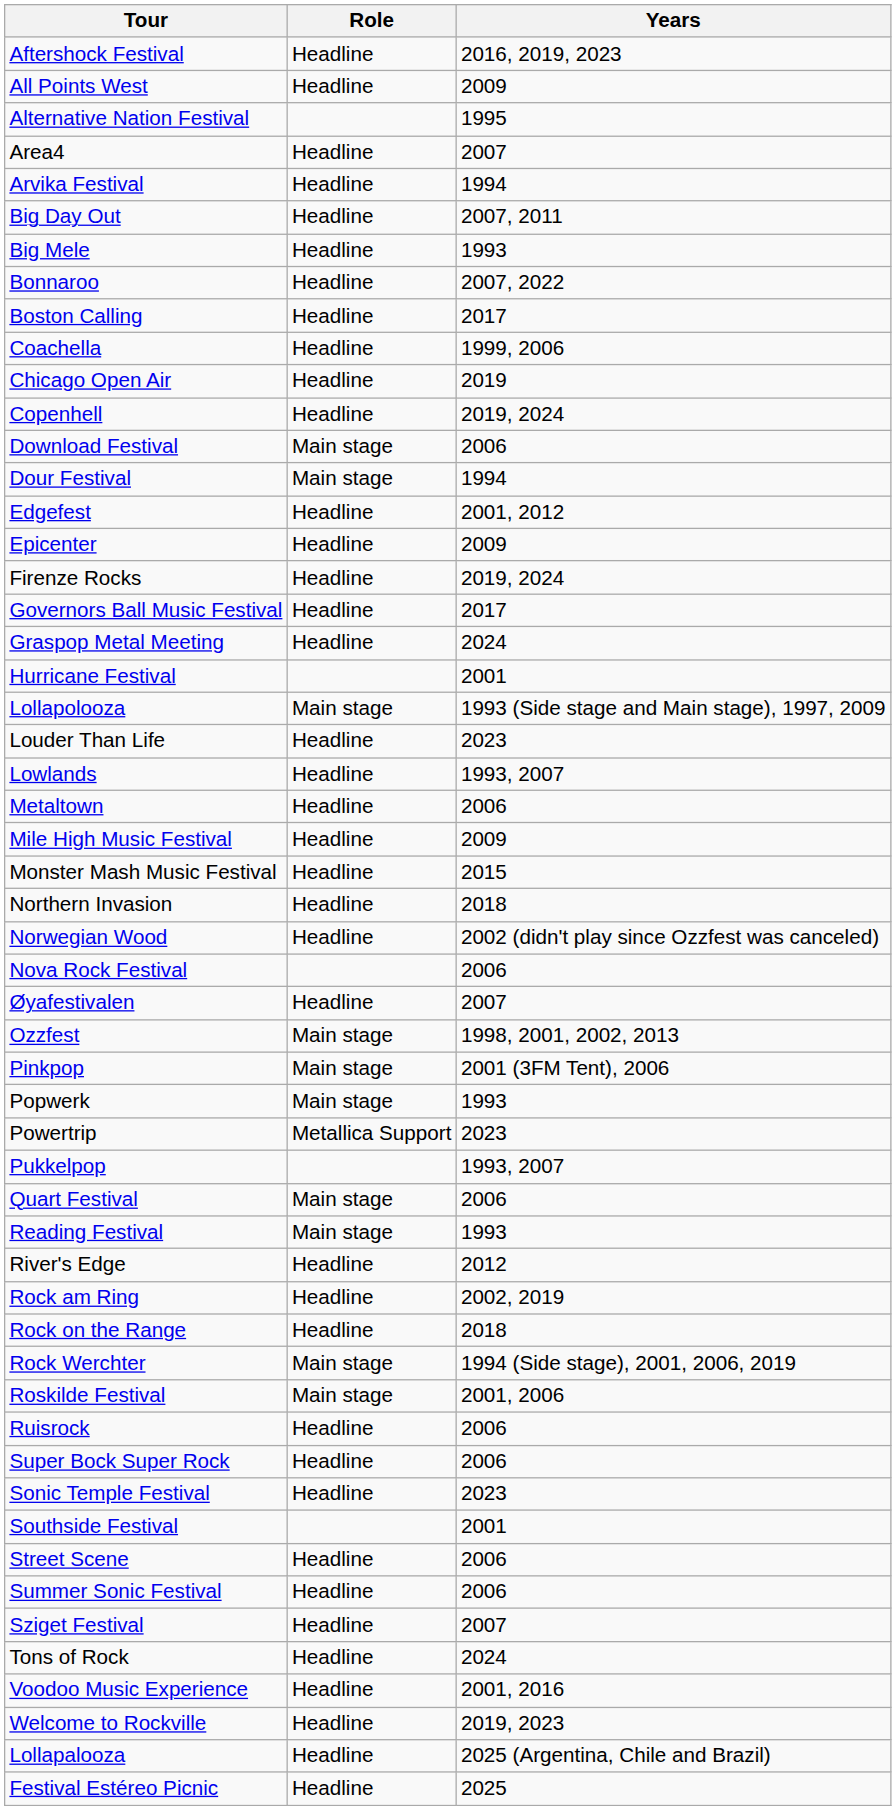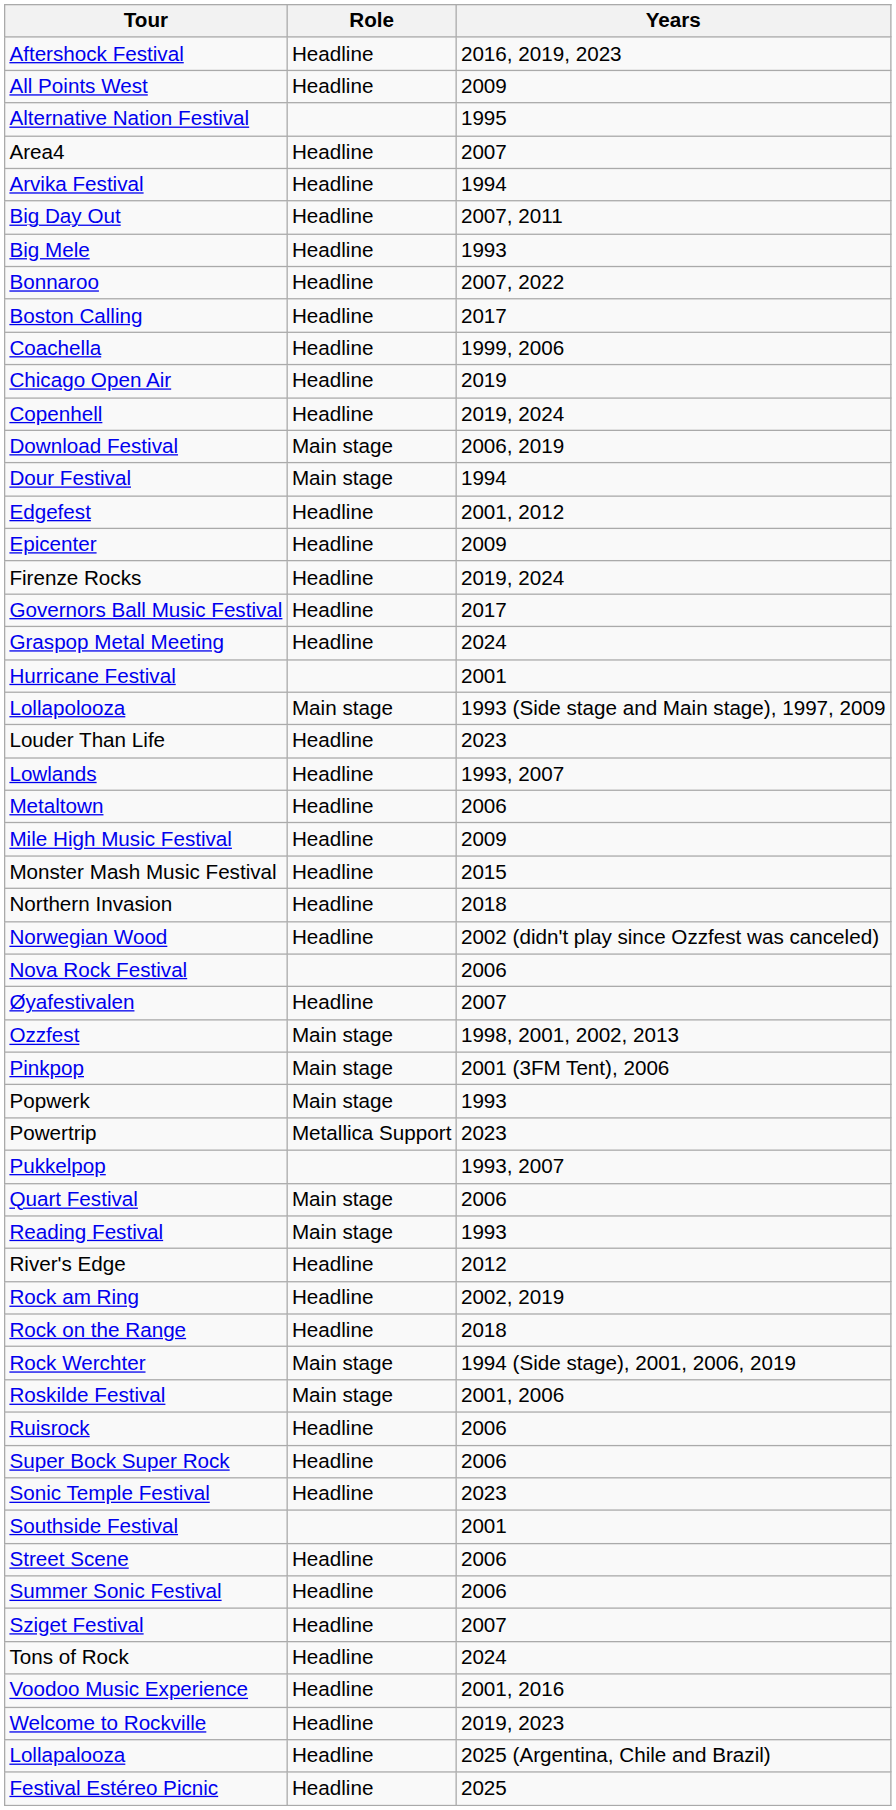 <table class="wikitable">
 <tr>
 <th>Tour</th>
 <th>Role</th>
 <th>Years</th>
 </tr>
 <tr>
 <td><a href='#'>Aftershock Festival</a></td>
 <td>Headline</td>
 <td>2016, 2019, 2023</td>
 </tr>
 <tr>
 <td><a href='#'>All Points West</a></td>
 <td>Headline</td>
 <td>2009</td>
 </tr>
 <tr>
 <td><a href='#'>Alternative Nation Festival</a></td>
 <td></td>
 <td>1995</td>
 </tr>
 <tr>
 <td>Area4</td>
 <td>Headline</td>
 <td>2007</td>
 </tr>
 <tr>
 <td><a href='#'>Arvika Festival</a></td>
 <td>Headline</td>
 <td>1994</td>
 </tr>
 <tr>
 <td><a href='#'>Big Day Out</a></td>
 <td>Headline</td>
 <td>2007, 2011</td>
 </tr>
 <tr>
 <td><a href='#'>Big Mele</a></td>
 <td>Headline</td>
 <td>1993</td>
 </tr>
 <tr>
 <td><a href='#'>Bonnaroo</a></td>
 <td>Headline</td>
 <td>2007, 2022</td>
 </tr>
 <tr>
 <td><a href='#'>Boston Calling</a></td>
 <td>Headline</td>
 <td>2017</td>
 </tr>
 <tr>
 <td><a href='#'>Coachella</a></td>
 <td>Headline</td>
 <td>1999, 2006</td>
 </tr>
 <tr>
 <td><a href='#'>Chicago Open Air</a></td>
 <td>Headline</td>
 <td>2019</td>
 </tr>
 <tr>
 <td><a href='#'>Copenhell</a></td>
 <td>Headline</td>
 <td>2019, 2024</td>
 </tr>
 <tr>
 <td><a href='#'>Download Festival</a></td>
 <td>Main stage</td>
-<td>2006</td>
+<td>2006, 2019</td>
 </tr>
 <tr>
 <td><a href='#'>Dour Festival</a></td>
 <td>Main stage</td>
 <td>1994</td>
 </tr>
 <tr>
 <td><a href='#'>Edgefest</a></td>
 <td>Headline</td>
 <td>2001, 2012</td>
 </tr>
 <tr>
 <td><a href='#'>Epicenter</a></td>
 <td>Headline</td>
 <td>2009</td>
 </tr>
 <tr>
 <td>Firenze Rocks</td>
 <td>Headline</td>
 <td>2019, 2024</td>
 </tr>
 <tr>
 <td><a href='#'>Governors Ball Music Festival</a></td>
 <td>Headline</td>
 <td>2017</td>
 </tr>
 <tr>
 <td><a href='#'>Graspop Metal Meeting</a></td>
 <td>Headline</td>
 <td>2024</td>
 </tr>
 <tr>
 <td><a href='#'>Hurricane Festival</a></td>
 <td></td>
 <td>2001</td>
 </tr>
 <tr>
 <td><a href='#'>Lollapolooza</a></td>
 <td>Main stage</td>
 <td>1993 (Side stage and Main stage), 1997, 2009</td>
 </tr>
 <tr>
 <td>Louder Than Life</td>
 <td>Headline</td>
 <td>2023</td>
 </tr>
 <tr>
 <td><a href='#'>Lowlands</a></td>
 <td>Headline</td>
 <td>1993, 2007</td>
 </tr>
 <tr>
 <td><a href='#'>Metaltown</a></td>
 <td>Headline</td>
 <td>2006</td>
 </tr>
 <tr>
 <td><a href='#'>Mile High Music Festival</a></td>
 <td>Headline</td>
 <td>2009</td>
 </tr>
 <tr>
 <td>Monster Mash Music Festival</td>
 <td>Headline</td>
 <td>2015</td>
 </tr>
 <tr>
 <td>Northern Invasion</td>
 <td>Headline</td>
 <td>2018</td>
 </tr>
 <tr>
 <td><a href='#'>Norwegian Wood</a></td>
 <td>Headline</td>
 <td>2002 (didn't play since Ozzfest was canceled)</td>
 </tr>
 <tr>
 <td><a href='#'>Nova Rock Festival</a></td>
 <td></td>
 <td>2006</td>
 </tr>
 <tr>
 <td><a href='#'>Øyafestivalen</a></td>
 <td>Headline</td>
 <td>2007</td>
 </tr>
 <tr>
 <td><a href='#'>Ozzfest</a></td>
 <td>Main stage</td>
 <td>1998, 2001, 2002, 2013</td>
 </tr>
 <tr>
 <td><a href='#'>Pinkpop</a></td>
 <td>Main stage</td>
 <td>2001 (3FM Tent), 2006</td>
 </tr>
 <tr>
 <td>Popwerk</td>
 <td>Main stage</td>
 <td>1993</td>
 </tr>
 <tr>
 <td>Powertrip</td>
 <td>Metallica Support</td>
 <td>2023</td>
 </tr>
 <tr>
 <td><a href='#'>Pukkelpop</a></td>
 <td></td>
 <td>1993, 2007</td>
 </tr>
 <tr>
 <td><a href='#'>Quart Festival</a></td>
 <td>Main stage</td>
 <td>2006</td>
 </tr>
 <tr>
 <td><a href='#'>Reading Festival</a></td>
 <td>Main stage</td>
 <td>1993</td>
 </tr>
 <tr>
 <td>River's Edge</td>
 <td>Headline</td>
 <td>2012</td>
 </tr>
 <tr>
 <td><a href='#'>Rock am Ring</a></td>
 <td>Headline</td>
 <td>2002, 2019</td>
 </tr>
 <tr>
 <td><a href='#'>Rock on the Range</a></td>
 <td>Headline</td>
 <td>2018</td>
 </tr>
 <tr>
 <td><a href='#'>Rock Werchter</a></td>
 <td>Main stage</td>
 <td>1994 (Side stage), 2001, 2006, 2019</td>
 </tr>
 <tr>
 <td><a href='#'>Roskilde Festival</a></td>
 <td>Main stage</td>
 <td>2001, 2006</td>
 </tr>
 <tr>
 <td><a href='#'>Ruisrock</a></td>
 <td>Headline</td>
 <td>2006</td>
 </tr>
 <tr>
 <td><a href='#'>Super Bock Super Rock</a></td>
 <td>Headline</td>
 <td>2006</td>
 </tr>
 <tr>
 <td><a href='#'>Sonic Temple Festival</a></td>
 <td>Headline</td>
 <td>2023</td>
 </tr>
 <tr>
 <td><a href='#'>Southside Festival</a></td>
 <td></td>
 <td>2001</td>
 </tr>
 <tr>
 <td><a href='#'>Street Scene</a></td>
 <td>Headline</td>
 <td>2006</td>
 </tr>
 <tr>
 <td><a href='#'>Summer Sonic Festival</a></td>
 <td>Headline</td>
 <td>2006</td>
 </tr>
 <tr>
 <td><a href='#'>Sziget Festival</a></td>
 <td>Headline</td>
 <td>2007</td>
 </tr>
 <tr>
 <td>Tons of Rock</td>
 <td>Headline</td>
 <td>2024</td>
 </tr>
 <tr>
 <td><a href='#'>Voodoo Music Experience</a></td>
 <td>Headline</td>
 <td>2001, 2016</td>
 </tr>
 <tr>
 <td><a href='#'>Welcome to Rockville</a></td>
 <td>Headline</td>
 <td>2019, 2023</td>
 </tr>
 <tr>
 <td><a href='#'>Lollapalooza</a></td>
 <td>Headline</td>
 <td>2025 (Argentina, Chile and Brazil)</td>
 </tr>
 <tr>
 <td><a href='#'>Festival Estéreo Picnic</a></td>
 <td>Headline</td>
 <td>2025</td>
 </tr>
 </table>
